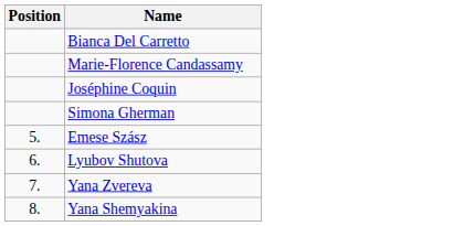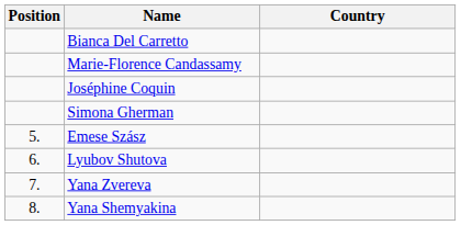 <table class="wikitable">
 <tr>
 <th width="20">Position</th>
 <th width="200">Name</th>
+<th width="200">Country</th>
 </tr>
 <tr>
 <td align="center"></td>
 <td><a href='#'>Bianca Del Carretto</a></td>
+<td></td>
 </tr>
 <tr>
 <td align="center"></td>
 <td><a href='#'>Marie-Florence Candassamy</a></td>
+<td></td>
 </tr>
 <tr>
 <td align="center"></td>
 <td><a href='#'>Joséphine Coquin</a></td>
+<td></td>
 </tr>
 <tr>
 <td align="center"></td>
 <td><a href='#'>Simona Gherman</a></td>
+<td></td>
 </tr>
 <tr>
 <td align="center">5.</td>
 <td><a href='#'>Emese Szász</a></td>
+<td></td>
 </tr>
 <tr>
 <td align="center">6.</td>
 <td><a href='#'>Lyubov Shutova</a></td>
+<td></td>
 </tr>
 <tr>
 <td align="center">7.</td>
 <td><a href='#'>Yana Zvereva</a></td>
+<td></td>
 </tr>
 <tr>
 <td align="center">8.</td>
 <td><a href='#'>Yana Shemyakina</a></td>
+<td></td>
 </tr>
 </table>
